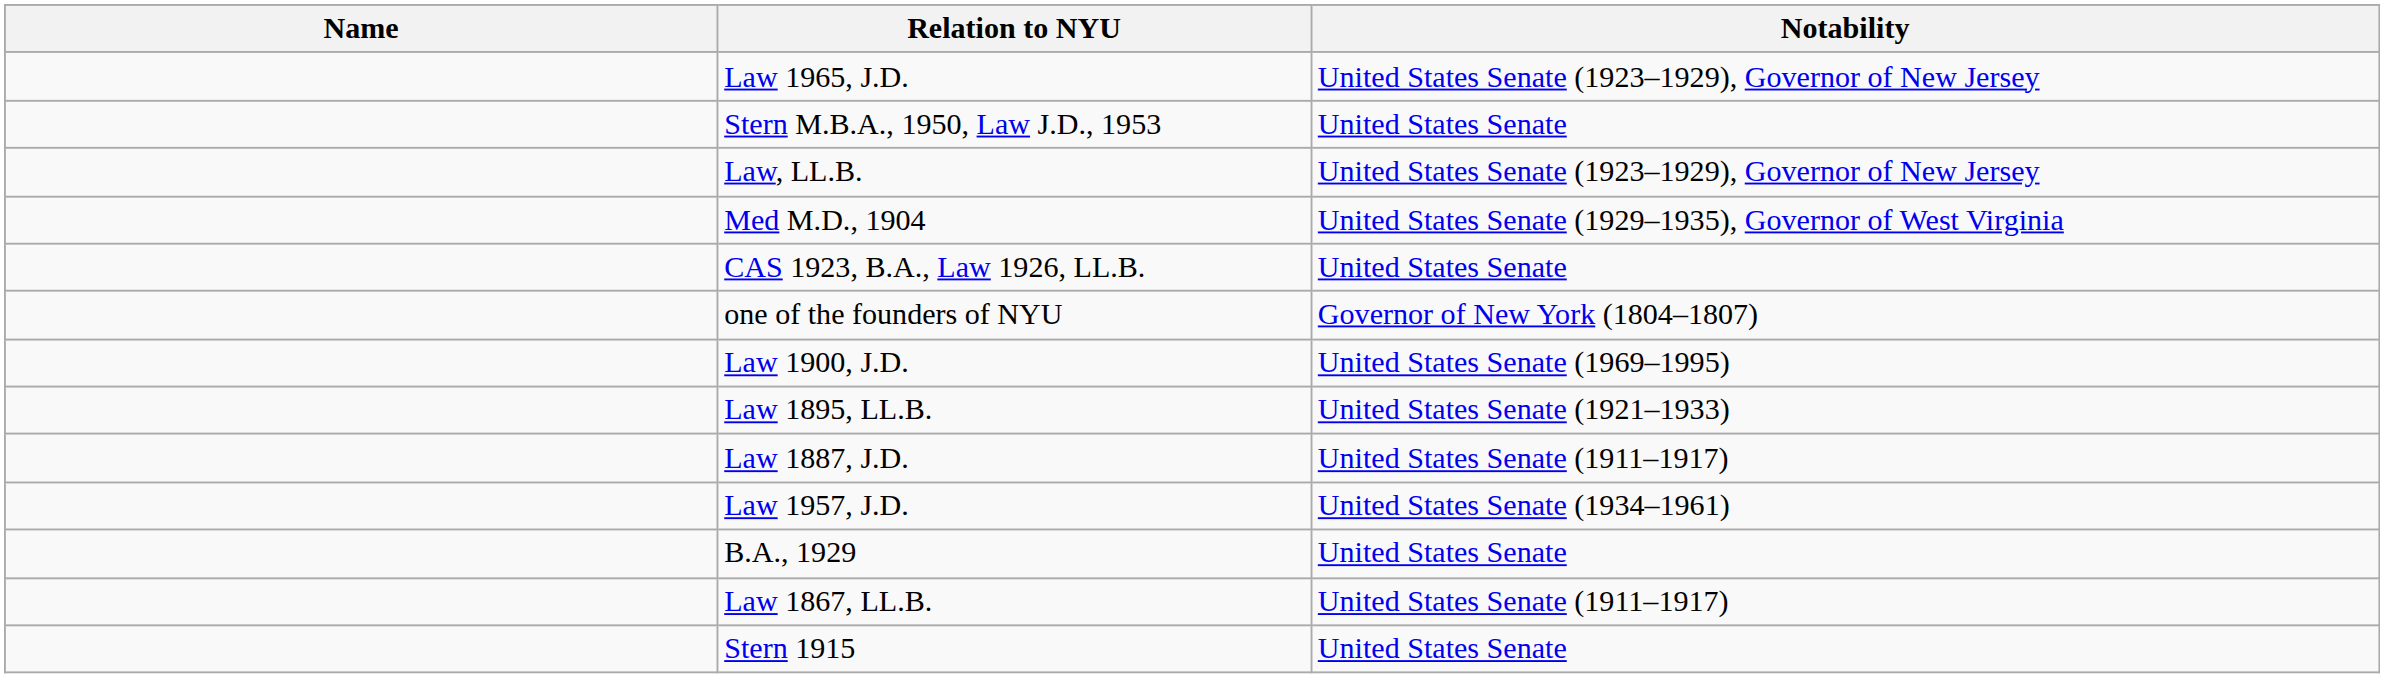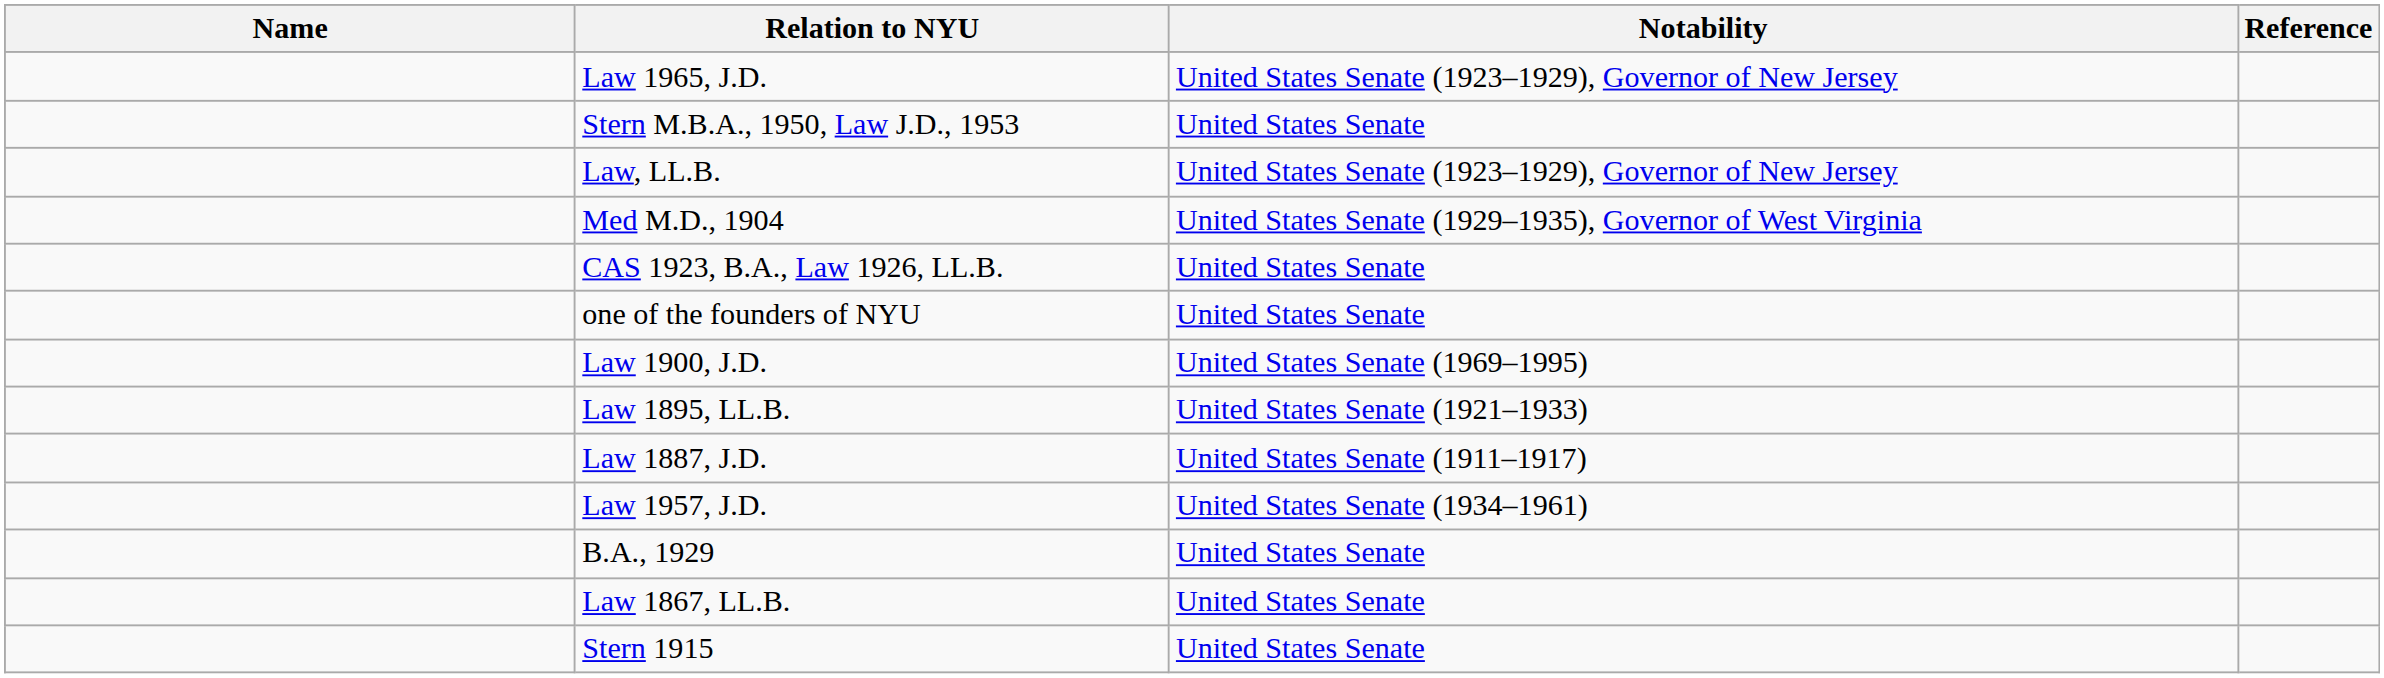 <table class="wikitable sortable" style="width:100%">
 <tr>
 <th style="width:*;">Name</th>
 <th style="width:25%;">Relation to NYU</th>
 <th style="width:45%;">Notability</th>
+<th style="width:5%;" class="unsortable">Reference</th>
 </tr>
 <tr>
 <td></td>
 <td><a href='#'>Law</a> 1965, J.D.</td>
 <td><a href='#'>United States Senate</a> (1923–1929), <a href='#'>Governor of New Jersey</a></td>
+<td style="text-align:center;"></td>
 </tr>
 <tr>
 <td></td>
 <td><a href='#'>Stern</a> M.B.A., 1950, <a href='#'>Law</a> J.D., 1953</td>
 <td><a href='#'>United States Senate</a></td>
+<td style="text-align:center;"></td>
 </tr>
 <tr>
 <td></td>
 <td><a href='#'>Law</a>, LL.B.</td>
 <td><a href='#'>United States Senate</a> (1923–1929), <a href='#'>Governor of New Jersey</a></td>
+<td style="text-align:center;"></td>
 </tr>
 <tr>
 <td></td>
 <td><a href='#'>Med</a> M.D., 1904</td>
 <td><a href='#'>United States Senate</a> (1929–1935), <a href='#'>Governor of West Virginia</a></td>
+<td style="text-align:center;"></td>
 </tr>
 <tr>
 <td></td>
 <td><a href='#'>CAS</a> 1923, B.A., <a href='#'>Law</a> 1926, LL.B.</td>
 <td><a href='#'>United States Senate</a></td>
+<td style="text-align:center;"></td>
 </tr>
 <tr>
 <td></td>
 <td>one of the founders of NYU</td>
-<td><a href='#'>Governor of New York</a> (1804–1807)</td>
+<td><a href='#'>United States Senate</a></td>
+<td style="text-align:center;"></td>
 </tr>
 <tr>
 <td></td>
 <td><a href='#'>Law</a> 1900, J.D.</td>
 <td><a href='#'>United States Senate</a> (1969–1995)</td>
+<td style="text-align:center;"></td>
 </tr>
 <tr>
 <td></td>
 <td><a href='#'>Law</a> 1895, LL.B.</td>
 <td><a href='#'>United States Senate</a> (1921–1933)</td>
+<td style="text-align:center;"></td>
 </tr>
 <tr>
 <td></td>
 <td><a href='#'>Law</a> 1887, J.D.</td>
 <td><a href='#'>United States Senate</a> (1911–1917)</td>
+<td style="text-align:center;"></td>
 </tr>
 <tr>
 <td></td>
 <td><a href='#'>Law</a> 1957, J.D.</td>
 <td><a href='#'>United States Senate</a> (1934–1961)</td>
+<td style="text-align:center;"></td>
 </tr>
 <tr>
 <td></td>
 <td>B.A., 1929</td>
 <td><a href='#'>United States Senate</a></td>
+<td style="text-align:center;"></td>
 </tr>
 <tr>
 <td></td>
 <td><a href='#'>Law</a> 1867, LL.B.</td>
-<td><a href='#'>United States Senate</a> (1911–1917)</td>
+<td><a href='#'>United States Senate</a></td>
+<td style="text-align:center;"></td>
 </tr>
 <tr>
 <td></td>
 <td><a href='#'>Stern</a> 1915</td>
 <td><a href='#'>United States Senate</a></td>
+<td style="text-align:center;"></td>
 </tr>
 </table>
